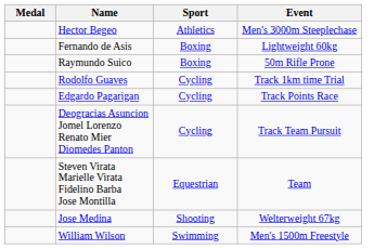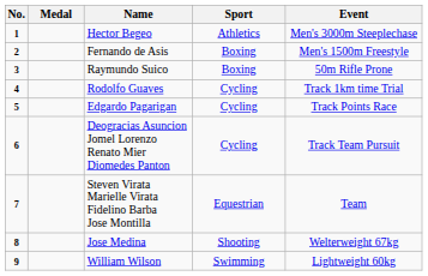 <table class="wikitable" style="font-size:100%; text-align:center;">
 <tr>
+<th width="10">No.</th>
 <th width="70">Medal</th>
 <th width="140">Name</th>
 <th width="120">Sport</th>
 <th width="180">Event</th>
 </tr>
 <tr>
+<td><small><strong>1</strong></small></td>
 <td></td>
 <td align=left><a href='#'>Hector Begeo</a></td>
 <td> <a href='#'>Athletics</a></td>
 <td><a href='#'>Men's 3000m Steeplechase</a></td>
 </tr>
 <tr>
+<td><small><strong>2</strong></small></td>
 <td></td>
 <td align=left>Fernando de Asis</td>
 <td> <a href='#'>Boxing</a></td>
-<td><a href='#'>Lightweight 60kg</a></td>
+<td><a href='#'>Men's 1500m Freestyle</a></td>
 </tr>
 <tr>
+<td><small><strong>3</strong></small></td>
 <td></td>
 <td align=left>Raymundo Suico</td>
 <td> <a href='#'>Boxing</a></td>
 <td><a href='#'>50m Rifle Prone</a></td>
 </tr>
 <tr>
+<td><small><strong>4</strong></small></td>
 <td></td>
 <td align=left><a href='#'>Rodolfo Guaves</a></td>
 <td> <a href='#'>Cycling</a></td>
 <td><a href='#'>Track 1km time Trial</a></td>
 </tr>
 <tr>
+<td><small><strong>5</strong></small></td>
 <td></td>
 <td align=left><a href='#'>Edgardo Pagarigan</a></td>
 <td> <a href='#'>Cycling</a></td>
 <td><a href='#'>Track Points Race</a></td>
 </tr>
 <tr>
+<td><small><strong>6</strong></small></td>
 <td></td>
 <td align=left><a href='#'>Deogracias Asuncion</a><br>Jomel Lorenzo<br>Renato Mier<br><a href='#'>Diomedes Panton</a></td>
 <td> <a href='#'>Cycling</a></td>
 <td><a href='#'>Track Team Pursuit</a></td>
 </tr>
 <tr>
+<td><small><strong>7</strong></small></td>
 <td></td>
 <td align=left>Steven Virata<br>Marielle Virata<br>Fidelino Barba<br>Jose Montilla</td>
 <td> <a href='#'>Equestrian</a></td>
 <td><a href='#'>Team</a></td>
 </tr>
 <tr>
+<td><small><strong>8</strong></small></td>
 <td></td>
 <td align=left><a href='#'>Jose Medina</a></td>
 <td> <a href='#'>Shooting</a></td>
 <td><a href='#'>Welterweight 67kg</a></td>
 </tr>
 <tr>
+<td><small><strong>9</strong></small></td>
 <td></td>
 <td align=left><a href='#'>William Wilson</a></td>
 <td> <a href='#'>Swimming</a></td>
-<td><a href='#'>Men's 1500m Freestyle</a></td>
+<td><a href='#'>Lightweight 60kg</a></td>
 </tr>
 </table>
